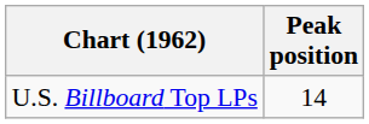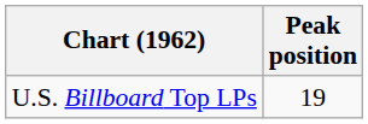 <table class="wikitable">
 <tr>
 <th>Chart (1962)</th>
 <th>Peak<br>position</th>
 </tr>
 <tr>
 <td>U.S. <a href='#'><em>Billboard</em> Top LPs</a></td>
-<td align=center>14</td>
+<td align=center>19</td>
 </tr>
 </table>
